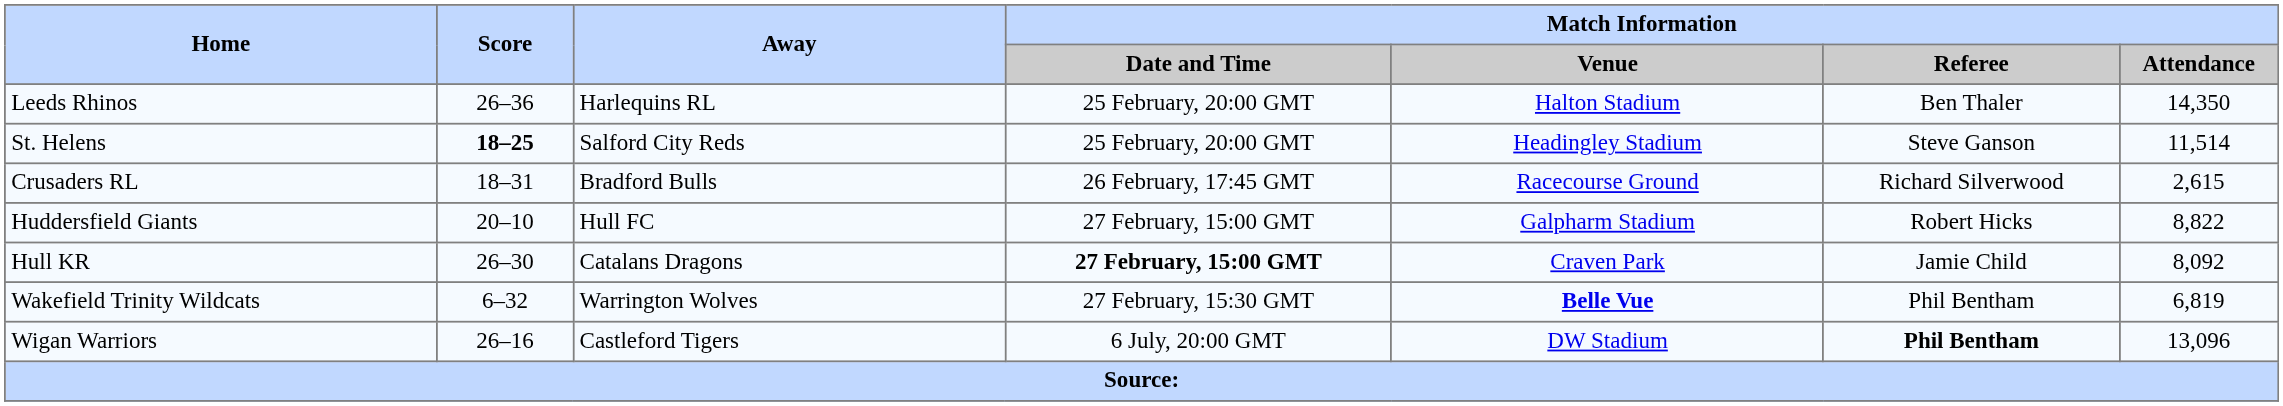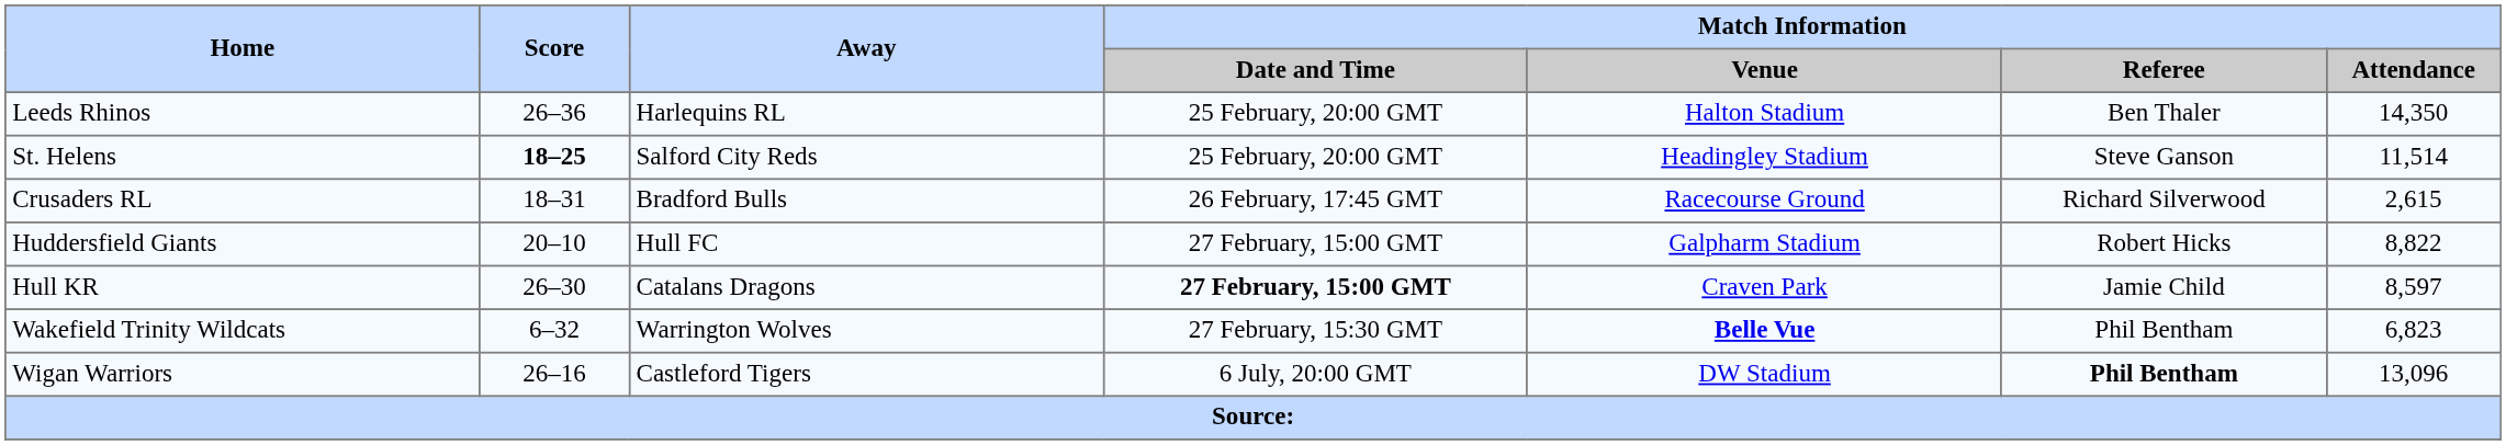 <table border="1" cellpadding="3" cellspacing="0" style="border-collapse:collapse; font-size:80%; text-align:center; width:100%;">
 <tr style="background:#c1d8ff;">
 <th rowspan="2" style="width:19%;">Home</th>
 <th rowspan="2" style="width:6%;">Score</th>
 <th rowspan="2" style="width:19%;">Away</th>
 <th colspan=6>Match Information</th>
 </tr>
 <tr style="background:#ccc;">
 <th width=17%>Date and Time</th>
 <th width=19%>Venue</th>
 <th width=13%>Referee</th>
 <th width=7%>Attendance</th>
 </tr>
 <tr style="background:#f5faff;">
 <td align=left> Leeds Rhinos</td>
 <td>26–36</td>
 <td align=left> Harlequins RL</td>
 <td>25 February, 20:00 GMT</td>
 <td><a href='#'>Halton Stadium</a></td>
 <td>Ben Thaler</td>
 <td>14,350</td>
 </tr>
 <tr style="background:#f5faff;">
 <td align=left> St. Helens</td>
 <td><strong>18–25</strong></td>
 <td align=left> Salford City Reds</td>
 <td>25 February, 20:00 GMT</td>
 <td><a href='#'>Headingley Stadium</a></td>
 <td>Steve Ganson</td>
 <td>11,514</td>
 </tr>
 <tr style="background:#f5faff;">
 <td align=left> Crusaders RL</td>
 <td>18–31</td>
 <td align=left> Bradford Bulls</td>
 <td>26 February, 17:45 GMT</td>
 <td><a href='#'>Racecourse Ground</a></td>
 <td>Richard Silverwood</td>
 <td>2,615</td>
 </tr>
 <tr style="background:#f5faff;">
 <td align=left> Huddersfield Giants</td>
 <td>20–10</td>
 <td align=left> Hull FC</td>
 <td>27 February, 15:00 GMT</td>
 <td><a href='#'>Galpharm Stadium</a></td>
 <td>Robert Hicks</td>
 <td>8,822</td>
 </tr>
 <tr style="background:#f5faff;">
 <td align=left> Hull KR</td>
 <td>26–30</td>
 <td align=left> Catalans Dragons</td>
 <td><strong>27 February, 15:00 GMT</strong></td>
 <td><a href='#'>Craven Park</a></td>
 <td>Jamie Child</td>
-<td>8,092</td>
+<td>8,597</td>
 </tr>
 <tr style="background:#f5faff;">
 <td align=left> Wakefield Trinity Wildcats</td>
 <td>6–32</td>
 <td align=left> Warrington Wolves</td>
 <td>27 February, 15:30 GMT</td>
 <td><strong><a href='#'>Belle Vue</a></strong></td>
 <td>Phil Bentham</td>
-<td>6,819</td>
+<td>6,823</td>
 </tr>
 <tr style="background:#f5faff;">
 <td align=left> Wigan Warriors</td>
 <td>26–16</td>
 <td align=left> Castleford Tigers</td>
 <td>6 July, 20:00 GMT</td>
 <td><a href='#'>DW Stadium</a></td>
 <td><strong>Phil Bentham</strong></td>
 <td>13,096</td>
 </tr>
 <tr style="background:#c1d8ff;">
 <th colspan=12>Source:</th>
 </tr>
 </table>
